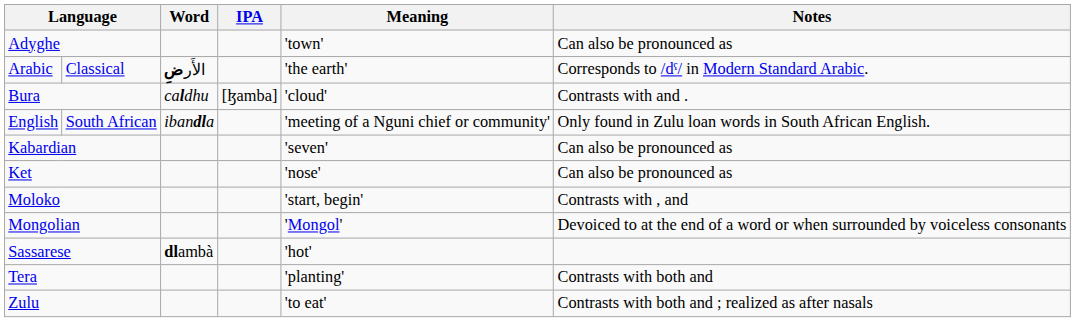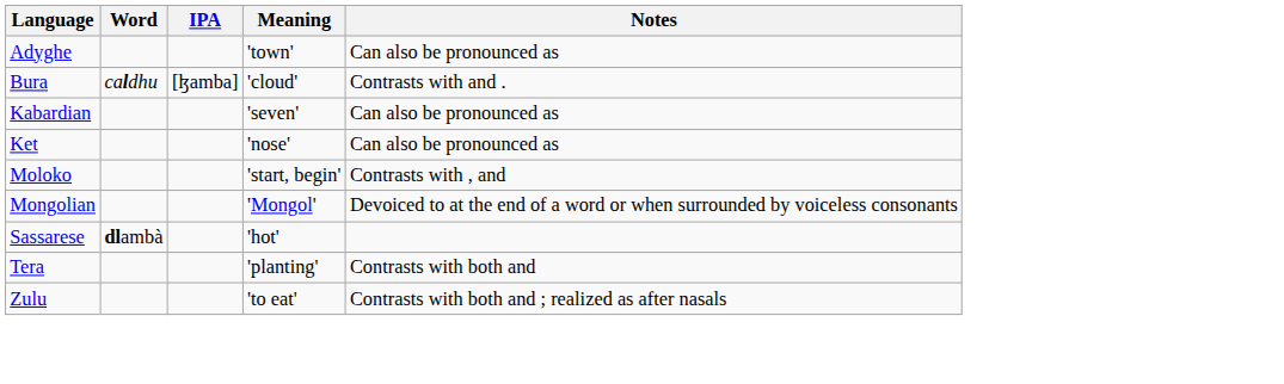 <table class="wikitable">
 <tr>
 <th colspan="2">Language</th>
 <th>Word</th>
 <th><a href='#'>IPA</a></th>
 <th>Meaning</th>
 <th>Notes</th>
 </tr>
 <tr>
 <td colspan="2"><a href='#'>Adyghe</a></td>
 <td></td>
 <td></td>
 <td>'town'</td>
 <td>Can also be pronounced as </td>
 </tr>
 <tr>
-<td><a href='#'>Arabic</a></td>
-<td><a href='#'>Classical</a></td>
-<td>الأَر<strong>ضِ</strong></td>
-<td></td>
-<td>'the earth'</td>
-<td>Corresponds to <a href='#'>/dˤ/</a> in <a href='#'>Modern Standard Arabic</a>.</td>
-</tr>
-<tr>
 <td colspan="2"><a href='#'>Bura</a></td>
 <td><em>ca<strong>l</strong>dhu</em></td>
 <td>[ɮamba]</td>
 <td>'cloud'</td>
 <td>Contrasts with  and .</td>
-</tr>
-<tr>
-<td><a href='#'>English</a></td>
-<td><a href='#'>South African</a></td>
-<td><em>iban<strong>dl</strong>a</em></td>
-<td></td>
-<td>'meeting of a Nguni chief or community'</td>
-<td>Only found in Zulu loan words in South African English.</td>
 </tr>
 <tr>
 <td colspan="2"><a href='#'>Kabardian</a></td>
 <td></td>
 <td></td>
 <td>'seven'</td>
 <td>Can also be pronounced as </td>
 </tr>
 <tr>
 <td colspan="2"><a href='#'>Ket</a></td>
 <td></td>
 <td></td>
 <td>'nose'</td>
 <td>Can also be pronounced as </td>
 </tr>
 <tr>
 <td colspan="2"><a href='#'>Moloko</a></td>
 <td></td>
 <td></td>
 <td>'start, begin'</td>
 <td>Contrasts with ,  and </td>
 </tr>
 <tr>
 <td colspan="2"><a href='#'>Mongolian</a></td>
 <td></td>
 <td></td>
 <td>'<a href='#'>Mongol</a>'</td>
 <td>Devoiced to  at the end of a word or when surrounded by voiceless consonants</td>
 </tr>
 <tr>
 <td colspan="2"><a href='#'>Sassarese</a></td>
 <td><strong>dl</strong>ambà</td>
 <td></td>
 <td>'hot'</td>
 <td></td>
 </tr>
 <tr>
 <td colspan="2"><a href='#'>Tera</a></td>
 <td></td>
 <td></td>
 <td>'planting'</td>
 <td>Contrasts with both  and </td>
 </tr>
 <tr>
 <td colspan="2"><a href='#'>Zulu</a></td>
 <td></td>
 <td></td>
 <td>'to eat'</td>
 <td>Contrasts with both  and ; realized as  after nasals</td>
 </tr>
 </table>
